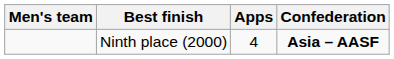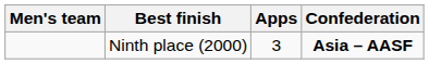 <table class="wikitable" style="text-align: center; font-size: 90%; margin-left: 1em;">
 <tr>
 <th>Men's team</th>
 <th>Best finish</th>
 <th>Apps</th>
 <th>Confederation</th>
 </tr>
 <tr>
 <td style="text-align: left;"></td>
 <td style="text-align: left;">Ninth place (2000)</td>
-<td>4</td>
+<td>3</td>
 <td><strong>Asia – AASF</strong></td>
 </tr>
 </table>
